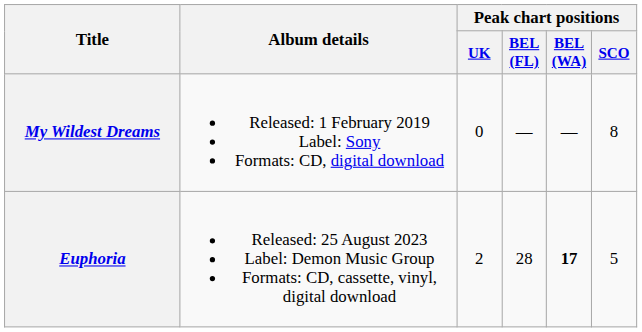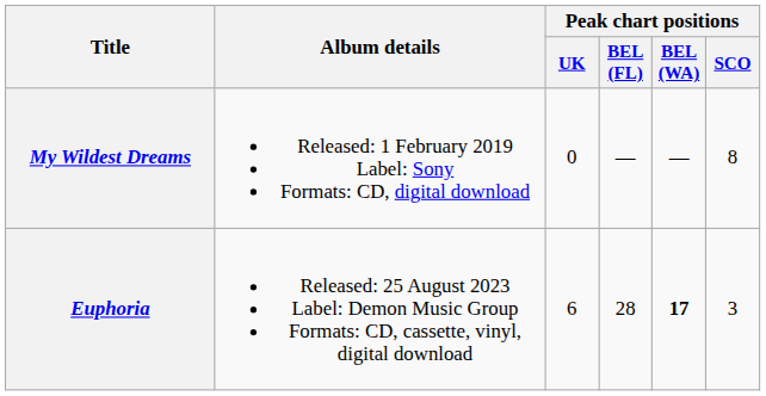 <table class="wikitable plainrowheaders" style="text-align:center;">
 <tr>
 <th scope="col" rowspan="2" style="width:10em;">Title</th>
 <th scope="col" rowspan="2" style="width:16em;">Album details</th>
 <th scope="col" colspan="4">Peak chart positions</th>
 </tr>
 <tr>
 <th scope="col" style="width:2.5em;font-size:90%;"><a href='#'>UK</a> <br></th>
 <th scope="col" style="width:2.5em;font-size:90%;"><a href='#'>BEL<br>(FL)</a><br></th>
 <th scope="col" style="width:2.5em;font-size:90%;"><a href='#'>BEL<br>(WA)</a><br></th>
 <th scope="col" style="width:2.5em;font-size:90%;"><a href='#'>SCO</a><br></th>
 </tr>
 <tr>
 <th scope="row"><em><a href='#'>My Wildest Dreams</a></em></th>
 <td><br><ul><li>Released: 1 February 2019</li><li>Label: <a href='#'>Sony</a></li><li>Formats: CD, <a href='#'>digital download</a></li></ul></td>
 <td>0</td>
 <td>—</td>
 <td>—</td>
 <td>8</td>
 </tr>
 <tr>
 <th scope="row"><em><a href='#'>Euphoria</a></em></th>
 <td><br><ul><li>Released: 25 August 2023</li><li>Label: Demon Music Group</li><li>Formats: CD, cassette, vinyl, digital download</li></ul></td>
-<td>2</td>
+<td>6</td>
 <td>28</td>
 <td><strong>17</strong></td>
-<td>5</td>
+<td>3</td>
 </tr>
 </table>
